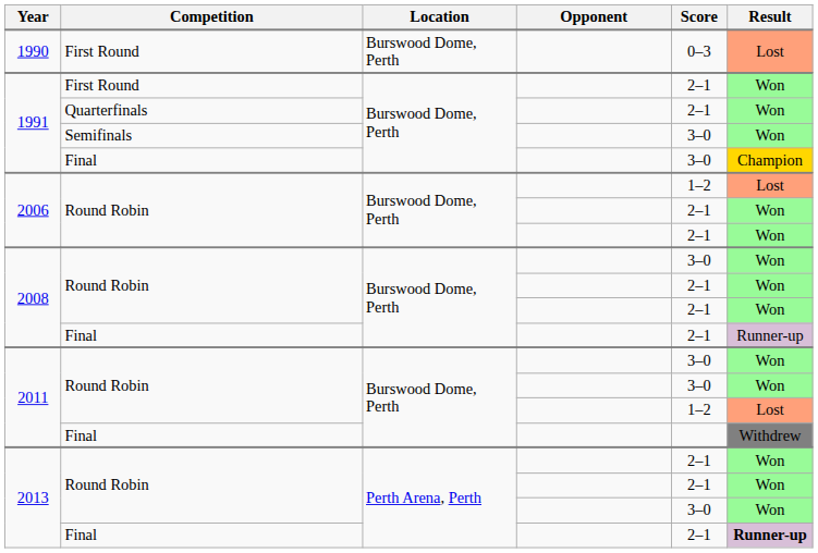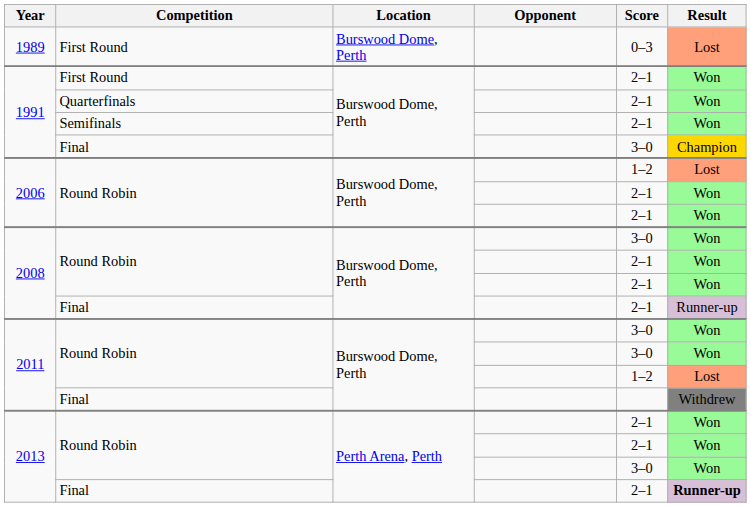 <table class="wikitable">
 <tr>
 <th width="50">Year</th>
 <th width="300">Competition</th>
 <th width="150">Location</th>
 <th width="150">Opponent</th>
 <th width="50">Score</th>
 <th width="80">Result</th>
 </tr>
 <tr>
-</tr>
-<tr style="border-top:2px solid gray;">
-<td align="center" rowspan="1"><a href='#'>1990</a></td>
+<td align="center" rowspan="1"><a href='#'>1989</a></td>
 <td>First Round</td>
-<td>Burswood Dome, Perth</td>
+<td><a href='#'>Burswood Dome</a>, <a href='#'>Perth</a></td>
 <td></td>
 <td align="center">0–3</td>
 <td align="center" bgcolor="#FFA07A">Lost</td>
+</tr>
+<tr>
 </tr>
 <tr>
 </tr>
 <tr style="border-top:2px solid gray;">
 <td align="center" rowspan="4"><a href='#'>1991</a></td>
 <td>First Round</td>
 <td rowspan="4">Burswood Dome, Perth</td>
 <td></td>
 <td align="center">2–1</td>
 <td align="center" bgcolor="#98FB98">Won</td>
 </tr>
 <tr>
 <td>Quarterfinals</td>
 <td></td>
 <td align="center">2–1</td>
 <td align="center" bgcolor="#98FB98">Won</td>
 </tr>
 <tr>
 <td>Semifinals</td>
 <td></td>
-<td align="center">3–0</td>
+<td align="center">2–1</td>
 <td align="center" bgcolor="#98FB98">Won</td>
 </tr>
 <tr>
 <td>Final</td>
 <td></td>
 <td align="center">3–0</td>
 <td align="center" bgcolor="#FFD700">Champion</td>
 </tr>
 <tr>
 </tr>
 <tr style="border-top:2px solid gray;">
 <td align="center" rowspan="3"><a href='#'>2006</a></td>
 <td rowspan="3">Round Robin</td>
 <td rowspan="3">Burswood Dome, Perth</td>
 <td></td>
 <td align="center">1–2</td>
 <td align="center" bgcolor="#FFA07A">Lost</td>
 </tr>
 <tr>
 <td></td>
 <td align="center">2–1</td>
 <td align="center" bgcolor="#98FB98">Won</td>
 </tr>
 <tr>
 <td></td>
 <td align="center">2–1</td>
 <td align="center" bgcolor="#98FB98">Won</td>
 </tr>
 <tr>
 </tr>
 <tr style="border-top:2px solid gray;">
 <td align="center" rowspan="4"><a href='#'>2008</a></td>
 <td rowspan="3">Round Robin</td>
 <td rowspan="4">Burswood Dome, Perth</td>
 <td></td>
 <td align="center">3–0</td>
 <td align="center" bgcolor="#98FB98">Won</td>
 </tr>
 <tr>
 <td></td>
 <td align="center">2–1</td>
 <td align="center" bgcolor="#98FB98">Won</td>
 </tr>
 <tr>
 <td></td>
 <td align="center">2–1</td>
 <td align="center" bgcolor="#98FB98">Won</td>
 </tr>
 <tr>
 <td>Final</td>
 <td></td>
 <td align="center">2–1</td>
 <td align="center" bgcolor=thistle>Runner-up</td>
 </tr>
 <tr>
 </tr>
 <tr style="border-top:2px solid gray;">
 <td align="center" rowspan="4"><a href='#'>2011</a></td>
 <td rowspan="3">Round Robin</td>
 <td rowspan="4">Burswood Dome, Perth</td>
 <td></td>
 <td align="center">3–0</td>
 <td align="center" bgcolor="#98FB98">Won</td>
 </tr>
 <tr>
 <td></td>
 <td align="center">3–0</td>
 <td align="center" bgcolor="#98FB98">Won</td>
 </tr>
 <tr>
 <td></td>
 <td align="center">1–2</td>
 <td align="center" bgcolor="#FFA07A">Lost</td>
 </tr>
 <tr>
 <td>Final</td>
 <td></td>
 <td align="center"></td>
 <td align="center" bgcolor=gray>Withdrew</td>
 </tr>
 <tr>
 </tr>
 <tr style="border-top:2px solid gray;">
 <td align="center" rowspan="4"><a href='#'>2013</a></td>
 <td rowspan="3">Round Robin</td>
 <td rowspan="4"><a href='#'>Perth Arena</a>, <a href='#'>Perth</a></td>
 <td></td>
 <td align="center">2–1</td>
 <td align="center" bgcolor="#98FB98">Won</td>
 </tr>
 <tr>
 <td></td>
 <td align="center">2–1</td>
 <td align="center" bgcolor="#98FB98">Won</td>
 </tr>
 <tr>
 <td></td>
 <td align="center">3–0</td>
 <td align="center" bgcolor="#98FB98">Won</td>
 </tr>
 <tr>
 <td>Final</td>
 <td></td>
 <td align="center">2–1</td>
 <td align="center" bgcolor=thistle><strong>Runner-up</strong></td>
 </tr>
 </table>
